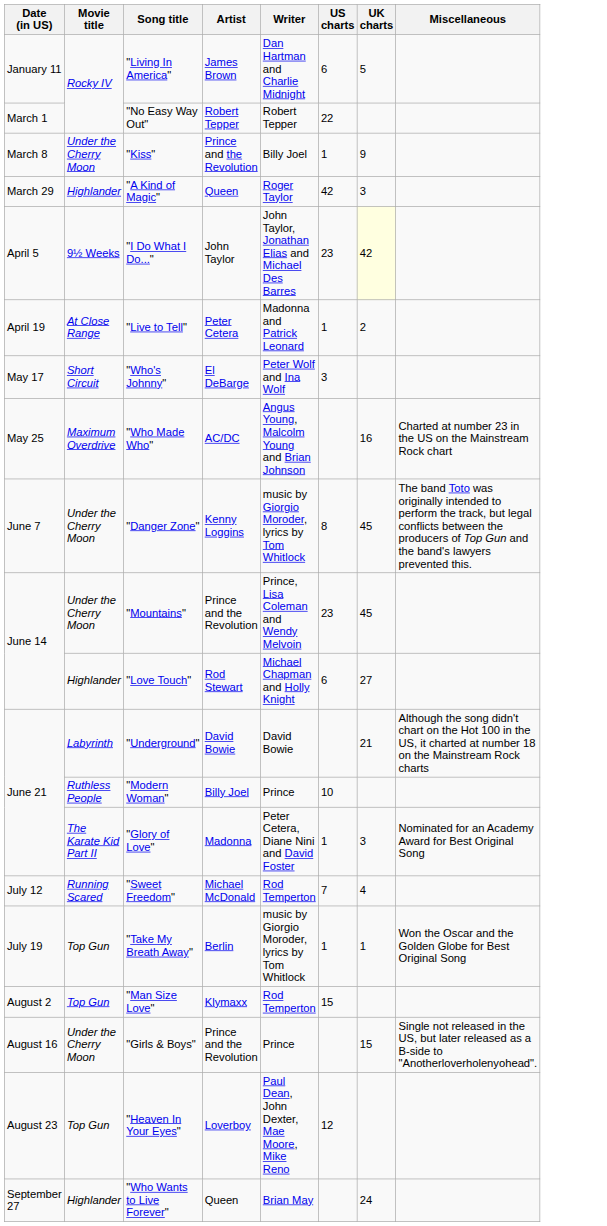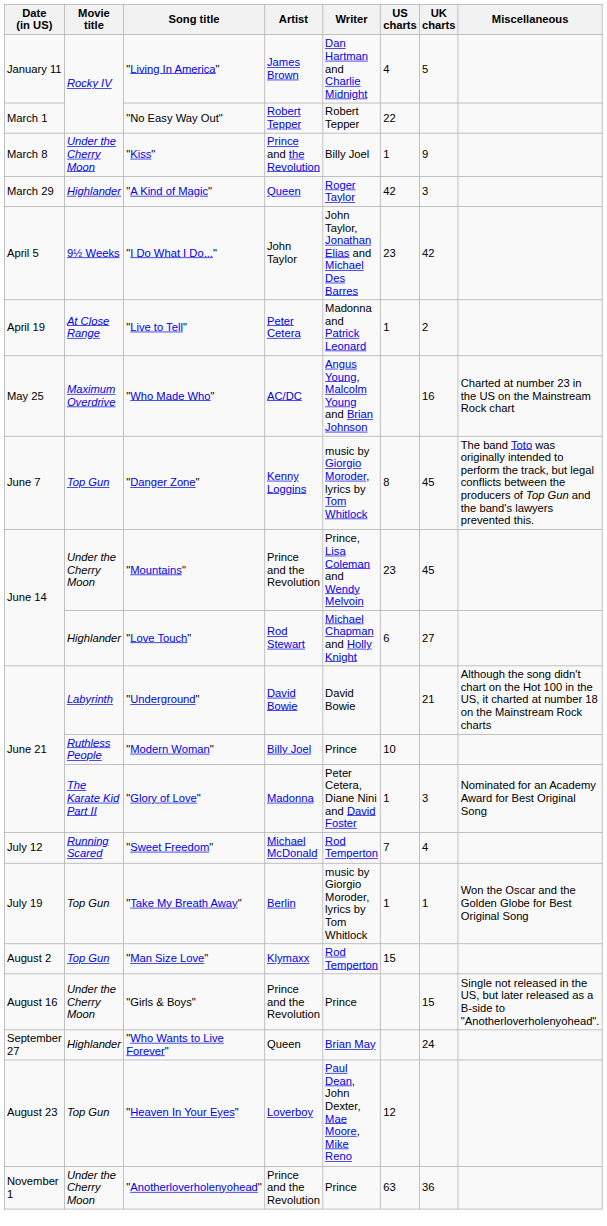 <table class="wikitable sortable">
 <tr>
 <th>Date<br>(in US)</th>
 <th>Movie title</th>
 <th>Song title</th>
 <th>Artist</th>
 <th>Writer</th>
 <th>US <br>charts</th>
 <th>UK<br>charts</th>
 <th>Miscellaneous</th>
 </tr>
 <tr>
 <td>January 11</td>
 <td rowspan="2"><em><a href='#'>Rocky IV</a></em></td>
 <td>"<a href='#'>Living In America</a>"</td>
 <td><a href='#'>James Brown</a></td>
 <td><a href='#'>Dan Hartman</a> and <a href='#'>Charlie Midnight</a></td>
-<td>6</td>
+<td>4</td>
 <td>5</td>
 <td></td>
 </tr>
 <tr>
 <td>March 1</td>
 <td>"No Easy Way Out"</td>
 <td><a href='#'>Robert Tepper</a></td>
 <td>Robert Tepper</td>
 <td>22</td>
 <td></td>
 <td></td>
 </tr>
 <tr>
 <td>March 8</td>
 <td><em><a href='#'>Under the Cherry Moon</a></em></td>
 <td>"<a href='#'>Kiss</a>"</td>
 <td><a href='#'>Prince</a> and <a href='#'>the Revolution</a></td>
 <td>Billy Joel</td>
 <td>1</td>
 <td>9</td>
 <td></td>
 </tr>
 <tr>
 <td>March 29</td>
 <td><em><a href='#'>Highlander</a></em></td>
 <td>"<a href='#'>A Kind of Magic</a>"</td>
 <td><a href='#'>Queen</a></td>
 <td><a href='#'>Roger Taylor</a></td>
 <td>42</td>
 <td>3</td>
 <td></td>
 </tr>
 <tr>
 <td>April 5</td>
 <td><a href='#'>9½ Weeks</a></td>
 <td>"<a href='#'>I Do What I Do...</a>"</td>
 <td>John Taylor</td>
 <td>John Taylor, <a href='#'>Jonathan Elias</a> and <a href='#'>Michael Des Barres</a></td>
 <td>23</td>
-<td style="background: lightyellow;">42</td>
+<td>42</td>
 <td></td>
 </tr>
 <tr>
 <td>April 19</td>
 <td><em><a href='#'>At Close Range</a></em></td>
 <td>"<a href='#'>Live to Tell</a>"</td>
 <td><a href='#'>Peter Cetera</a></td>
 <td>Madonna and <a href='#'>Patrick Leonard</a></td>
 <td>1</td>
 <td>2</td>
-<td></td>
-</tr>
-<tr>
-<td>May 17</td>
-<td><em><a href='#'>Short Circuit</a></em></td>
-<td>"<a href='#'>Who's Johnny</a>"</td>
-<td><a href='#'>El DeBarge</a></td>
-<td><a href='#'>Peter Wolf</a> and <a href='#'>Ina Wolf</a></td>
-<td>3</td>
-<td></td>
 <td></td>
 </tr>
 <tr>
 <td>May 25</td>
 <td><em><a href='#'>Maximum Overdrive</a></em></td>
 <td>"<a href='#'>Who Made Who</a>"</td>
 <td><a href='#'>AC/DC</a></td>
 <td><a href='#'>Angus Young</a>, <a href='#'>Malcolm Young</a> and <a href='#'>Brian Johnson</a></td>
 <td></td>
 <td>16</td>
 <td>Charted at number 23 in the US on the Mainstream Rock chart</td>
 </tr>
 <tr>
 <td>June 7</td>
-<td><em>Under the Cherry Moon</em></td>
+<td><em><a href='#'>Top Gun</a></em></td>
 <td>"<a href='#'>Danger Zone</a>"</td>
 <td><a href='#'>Kenny Loggins</a></td>
 <td>music by <a href='#'>Giorgio Moroder</a>, lyrics by <a href='#'>Tom Whitlock</a></td>
 <td>8</td>
 <td>45</td>
 <td>The band <a href='#'>Toto</a> was originally intended to perform the track, but legal conflicts between the producers of <em>Top Gun</em> and the band's lawyers prevented this.</td>
 </tr>
 <tr>
 <td rowspan="2">June 14</td>
 <td><em>Under the Cherry Moon</em></td>
 <td>"<a href='#'>Mountains</a>"</td>
 <td>Prince and the Revolution</td>
 <td>Prince, <a href='#'>Lisa Coleman</a> and <a href='#'>Wendy Melvoin</a></td>
 <td>23</td>
 <td>45</td>
 <td></td>
 </tr>
 <tr>
 <td><em>Highlander</em></td>
 <td>"<a href='#'>Love Touch</a>"</td>
 <td><a href='#'>Rod Stewart</a></td>
 <td><a href='#'>Michael Chapman</a> and <a href='#'>Holly Knight</a></td>
 <td>6</td>
 <td>27</td>
 <td></td>
 </tr>
 <tr>
 <td rowspan="3">June 21</td>
 <td><em><a href='#'>Labyrinth</a></em></td>
 <td>"<a href='#'>Underground</a>"</td>
 <td><a href='#'>David Bowie</a></td>
 <td>David Bowie</td>
 <td></td>
 <td>21</td>
 <td>Although the song didn't chart on the Hot 100 in the US, it charted at number 18 on the Mainstream Rock charts</td>
 </tr>
 <tr>
 <td><em><a href='#'>Ruthless People</a></em></td>
 <td>"<a href='#'>Modern Woman</a>"</td>
 <td><a href='#'>Billy Joel</a></td>
 <td>Prince</td>
 <td>10</td>
 <td></td>
 <td></td>
 </tr>
 <tr>
 <td><em><a href='#'>The Karate Kid Part II</a></em></td>
 <td>"<a href='#'>Glory of Love</a>"</td>
 <td><a href='#'>Madonna</a></td>
 <td>Peter Cetera, Diane Nini and <a href='#'>David Foster</a></td>
 <td>1</td>
 <td>3</td>
 <td>Nominated for an Academy Award for Best Original Song</td>
 </tr>
 <tr>
 <td>July 12</td>
 <td><em><a href='#'>Running Scared</a></em></td>
 <td>"<a href='#'>Sweet Freedom</a>"</td>
 <td><a href='#'>Michael McDonald</a></td>
 <td><a href='#'>Rod Temperton</a></td>
 <td>7</td>
 <td>4</td>
 <td></td>
 </tr>
 <tr>
 <td>July 19</td>
 <td><em>Top Gun</em></td>
 <td>"<a href='#'>Take My Breath Away</a>"</td>
 <td><a href='#'>Berlin</a></td>
 <td>music by Giorgio Moroder, lyrics by Tom Whitlock</td>
 <td>1</td>
 <td>1</td>
 <td>Won the Oscar and the Golden Globe for Best Original Song</td>
 </tr>
 <tr>
 <td>August 2</td>
 <td><em><a href='#'>Top Gun</a></em></td>
 <td>"<a href='#'>Man Size Love</a>"</td>
 <td><a href='#'>Klymaxx</a></td>
 <td><a href='#'>Rod Temperton</a></td>
 <td>15</td>
 <td></td>
 <td></td>
 </tr>
 <tr>
 <td>August 16</td>
 <td><em>Under the Cherry Moon</em></td>
 <td>"Girls & Boys"</td>
 <td>Prince and the Revolution</td>
 <td>Prince</td>
 <td></td>
 <td>15</td>
 <td>Single not released in the US, but later released as a B-side to "Anotherloverholenyohead".</td>
 </tr>
 <tr>
+<td>September 27</td>
+<td><em>Highlander</em></td>
+<td>"<a href='#'>Who Wants to Live Forever</a>"</td>
+<td>Queen</td>
+<td><a href='#'>Brian May</a></td>
+<td></td>
+<td>24</td>
+<td></td>
+</tr>
+<tr>
 <td>August 23</td>
 <td><em>Top Gun</em></td>
 <td>"<a href='#'>Heaven In Your Eyes</a>"</td>
 <td><a href='#'>Loverboy</a></td>
 <td><a href='#'>Paul Dean</a>, John Dexter, <a href='#'>Mae Moore</a>, <a href='#'>Mike Reno</a></td>
 <td>12</td>
 <td></td>
 <td></td>
 </tr>
 <tr>
-<td>September 27</td>
-<td><em>Highlander</em></td>
-<td>"<a href='#'>Who Wants to Live Forever</a>"</td>
-<td>Queen</td>
-<td><a href='#'>Brian May</a></td>
-<td></td>
-<td>24</td>
+<td>November 1</td>
+<td><em>Under the Cherry Moon</em></td>
+<td>"<a href='#'>Anotherloverholenyohead</a>"</td>
+<td>Prince and the Revolution</td>
+<td>Prince</td>
+<td>63</td>
+<td>36</td>
 <td></td>
 </tr>
 </table>
